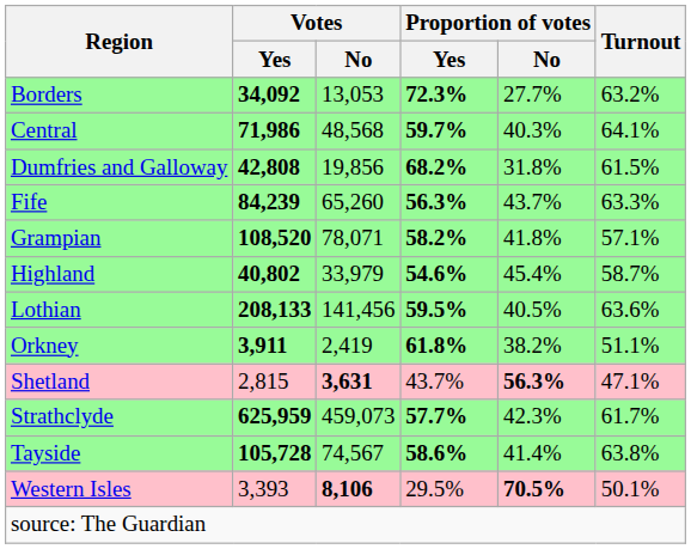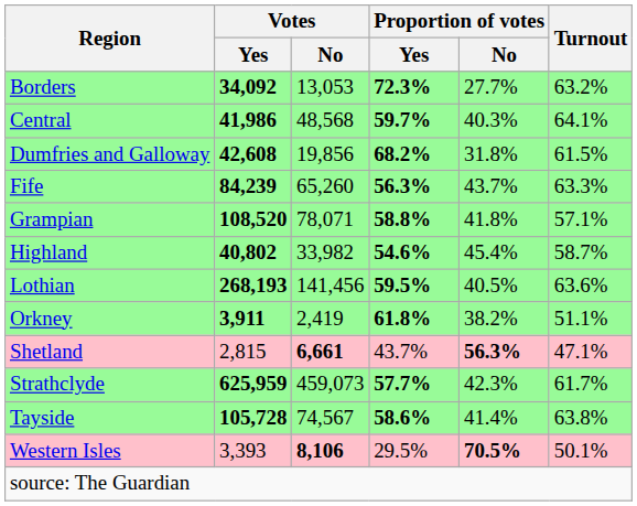 <table class="wikitable sortable">
 <tr>
 <th rowspan=2>Region</th>
 <th colspan=2>Votes</th>
 <th colspan=2>Proportion of votes</th>
 <th rowspan=2>Turnout</th>
 </tr>
 <tr>
 <th>Yes</th>
 <th>No</th>
 <th>Yes</th>
 <th>No</th>
 </tr>
 <tr style="background:palegreen;">
 <td style="text-align:left;"><a href='#'>Borders</a></td>
 <td><strong>34,092</strong></td>
 <td>13,053</td>
 <td><strong>72.3%</strong></td>
 <td>27.7%</td>
 <td>63.2%</td>
 </tr>
 <tr style="background:palegreen;">
 <td style="text-align:left;"><a href='#'>Central</a></td>
-<td><strong>71,986</strong></td>
+<td><strong>41,986</strong></td>
 <td>48,568</td>
 <td><strong>59.7%</strong></td>
 <td>40.3%</td>
 <td>64.1%</td>
 </tr>
 <tr style="background:palegreen;">
 <td style="text-align:left;"><a href='#'>Dumfries and Galloway</a></td>
-<td><strong>42,808</strong></td>
+<td><strong>42,608</strong></td>
 <td>19,856</td>
 <td><strong>68.2%</strong></td>
 <td>31.8%</td>
 <td>61.5%</td>
 </tr>
 <tr style="background:palegreen;">
 <td style="text-align:left;"><a href='#'>Fife</a></td>
 <td><strong>84,239</strong></td>
 <td>65,260</td>
 <td><strong>56.3%</strong></td>
 <td>43.7%</td>
 <td>63.3%</td>
 </tr>
 <tr style="background:palegreen;">
 <td style="text-align:left;"><a href='#'>Grampian</a></td>
 <td><strong>108,520</strong></td>
 <td>78,071</td>
-<td><strong>58.2%</strong></td>
+<td><strong>58.8%</strong></td>
 <td>41.8%</td>
 <td>57.1%</td>
 </tr>
 <tr style="background:palegreen;">
 <td style="text-align:left;"><a href='#'>Highland</a></td>
 <td><strong>40,802</strong></td>
-<td>33,979</td>
+<td>33,982</td>
 <td><strong>54.6%</strong></td>
 <td>45.4%</td>
 <td>58.7%</td>
 </tr>
 <tr style="background:palegreen;">
 <td style="text-align:left;"><a href='#'>Lothian</a></td>
-<td><strong>208,133</strong></td>
+<td><strong>268,193</strong></td>
 <td>141,456</td>
 <td><strong>59.5%</strong></td>
 <td>40.5%</td>
 <td>63.6%</td>
 </tr>
 <tr style="background:palegreen;">
 <td style="text-align:left;"><a href='#'>Orkney</a></td>
 <td><strong>3,911</strong></td>
 <td>2,419</td>
 <td><strong>61.8%</strong></td>
 <td>38.2%</td>
 <td>51.1%</td>
 </tr>
 <tr style="background:pink;">
 <td style="text-align:left;"><a href='#'>Shetland</a></td>
 <td>2,815</td>
-<td><strong>3,631</strong></td>
+<td><strong>6,661</strong></td>
 <td>43.7%</td>
 <td><strong>56.3%</strong></td>
 <td>47.1%</td>
 </tr>
 <tr style="background:palegreen;">
 <td style="text-align:left;"><a href='#'>Strathclyde</a></td>
 <td><strong>625,959</strong></td>
 <td>459,073</td>
 <td><strong>57.7%</strong></td>
 <td>42.3%</td>
 <td>61.7%</td>
 </tr>
 <tr style="background:palegreen;">
 <td style="text-align:left;"><a href='#'>Tayside</a></td>
 <td><strong>105,728</strong></td>
 <td>74,567</td>
 <td><strong>58.6%</strong></td>
 <td>41.4%</td>
 <td>63.8%</td>
 </tr>
 <tr style="background:pink;">
 <td style="text-align:left;"><a href='#'>Western Isles</a></td>
 <td>3,393</td>
 <td><strong>8,106</strong></td>
 <td>29.5%</td>
 <td><strong>70.5%</strong></td>
 <td>50.1%</td>
 </tr>
 <tr>
 <td colspan="6">source: The Guardian</td>
 </tr>
 </table>
